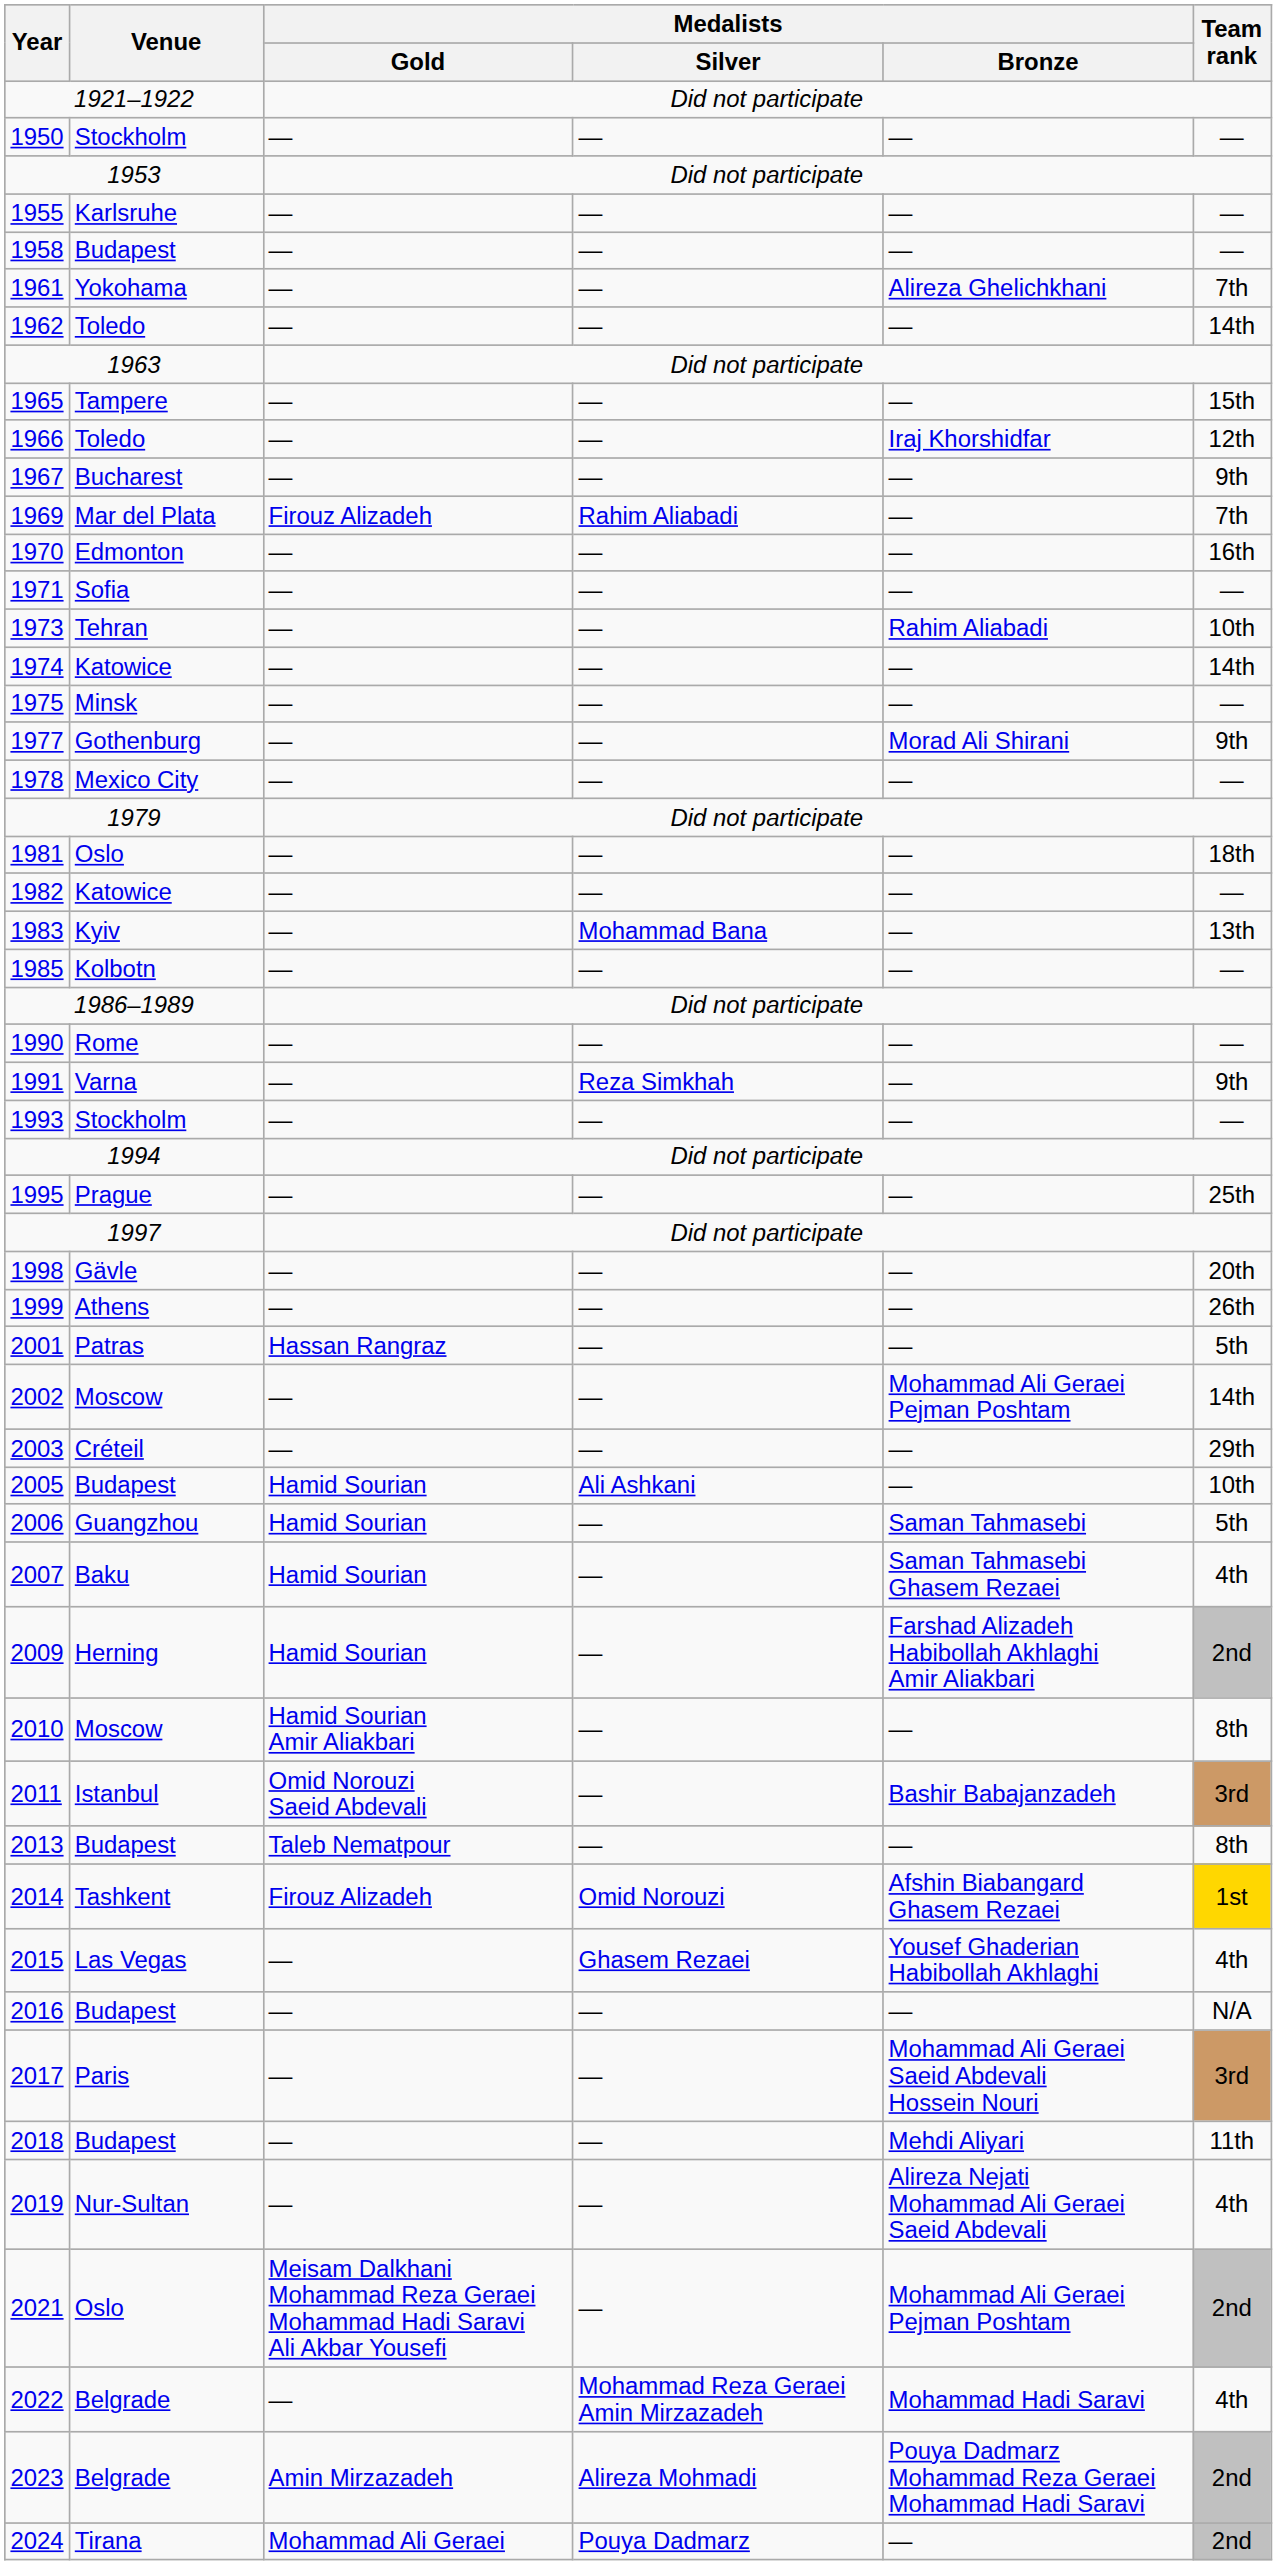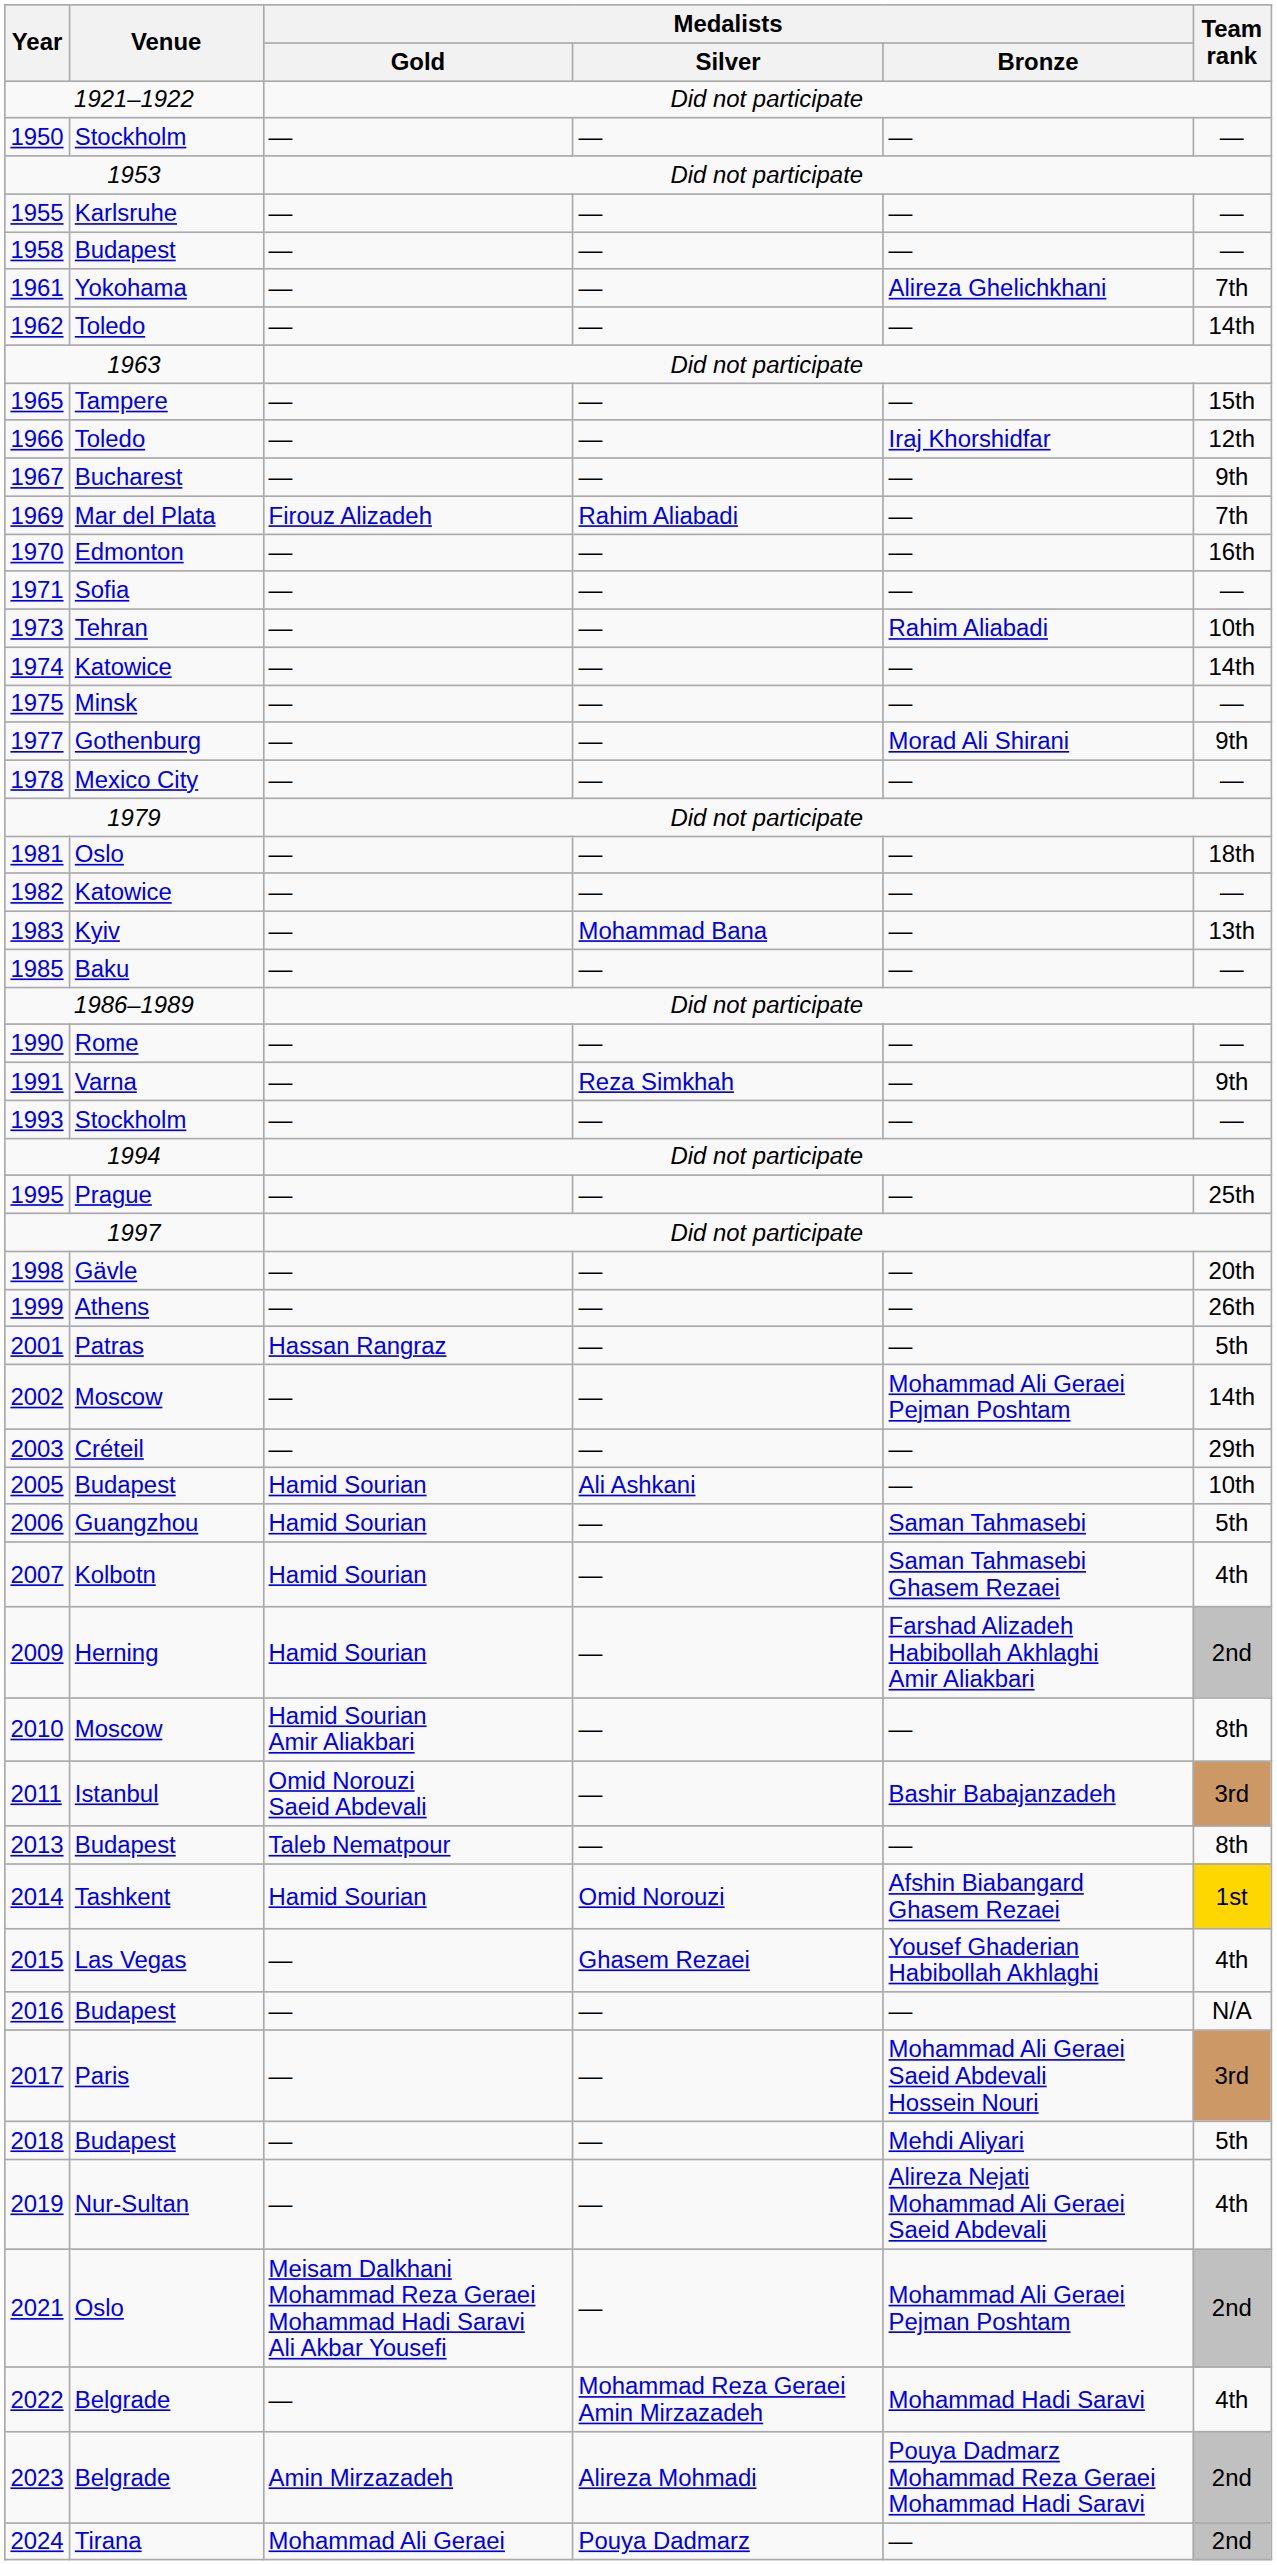 <table class="wikitable" style="text-align:left; font-size:90%">
 <tr>
 <th rowspan=2>Year</th>
 <th width=110 rowspan=2>Venue</th>
 <th colspan=3>Medalists</th>
 <th width=40 rowspan=2>Team rank</th>
 </tr>
 <tr>
 <th width=180 align="center">Gold</th>
 <th width=180 align="center">Silver</th>
 <th width=180 align="center">Bronze</th>
 </tr>
 <tr>
 <td align="center" colspan=2><em>1921–1922</em></td>
 <td align="center" colspan=4><em>Did not participate</em></td>
 </tr>
 <tr>
 <td><a href='#'>1950</a></td>
 <td><a href='#'>Stockholm</a></td>
 <td>—</td>
 <td>—</td>
 <td>—</td>
 <td align="center">—</td>
 </tr>
 <tr>
 <td align="center" colspan=2><em>1953</em></td>
 <td align="center" colspan=4><em>Did not participate</em></td>
 </tr>
 <tr>
 <td><a href='#'>1955</a></td>
 <td><a href='#'>Karlsruhe</a></td>
 <td>—</td>
 <td>—</td>
 <td>—</td>
 <td align="center">—</td>
 </tr>
 <tr>
 <td><a href='#'>1958</a></td>
 <td><a href='#'>Budapest</a></td>
 <td>—</td>
 <td>—</td>
 <td>—</td>
 <td align="center">—</td>
 </tr>
 <tr>
 <td><a href='#'>1961</a></td>
 <td><a href='#'>Yokohama</a></td>
 <td>—</td>
 <td>—</td>
 <td><a href='#'>Alireza Ghelichkhani</a></td>
 <td align="center">7th</td>
 </tr>
 <tr>
 <td><a href='#'>1962</a></td>
 <td><a href='#'>Toledo</a></td>
 <td>—</td>
 <td>—</td>
 <td>—</td>
 <td align="center">14th</td>
 </tr>
 <tr>
 <td align="center" colspan=2><em>1963</em></td>
 <td align="center" colspan=4><em>Did not participate</em></td>
 </tr>
 <tr>
 <td><a href='#'>1965</a></td>
 <td><a href='#'>Tampere</a></td>
 <td>—</td>
 <td>—</td>
 <td>—</td>
 <td align="center">15th</td>
 </tr>
 <tr>
 <td><a href='#'>1966</a></td>
 <td><a href='#'>Toledo</a></td>
 <td>—</td>
 <td>—</td>
 <td><a href='#'>Iraj Khorshidfar</a></td>
 <td align="center">12th</td>
 </tr>
 <tr>
 <td><a href='#'>1967</a></td>
 <td><a href='#'>Bucharest</a></td>
 <td>—</td>
 <td>—</td>
 <td>—</td>
 <td align="center">9th</td>
 </tr>
 <tr>
 <td><a href='#'>1969</a></td>
 <td><a href='#'>Mar del Plata</a></td>
 <td><a href='#'>Firouz Alizadeh</a></td>
 <td><a href='#'>Rahim Aliabadi</a></td>
 <td>—</td>
 <td align="center">7th</td>
 </tr>
 <tr>
 <td><a href='#'>1970</a></td>
 <td><a href='#'>Edmonton</a></td>
 <td>—</td>
 <td>—</td>
 <td>—</td>
 <td align="center">16th</td>
 </tr>
 <tr>
 <td><a href='#'>1971</a></td>
 <td><a href='#'>Sofia</a></td>
 <td>—</td>
 <td>—</td>
 <td>—</td>
 <td align="center">—</td>
 </tr>
 <tr>
 <td><a href='#'>1973</a></td>
 <td><a href='#'>Tehran</a></td>
 <td>—</td>
 <td>—</td>
 <td><a href='#'>Rahim Aliabadi</a></td>
 <td align="center">10th</td>
 </tr>
 <tr>
 <td><a href='#'>1974</a></td>
 <td><a href='#'>Katowice</a></td>
 <td>—</td>
 <td>—</td>
 <td>—</td>
 <td align="center">14th</td>
 </tr>
 <tr>
 <td><a href='#'>1975</a></td>
 <td><a href='#'>Minsk</a></td>
 <td>—</td>
 <td>—</td>
 <td>—</td>
 <td align="center">—</td>
 </tr>
 <tr>
 <td><a href='#'>1977</a></td>
 <td><a href='#'>Gothenburg</a></td>
 <td>—</td>
 <td>—</td>
 <td><a href='#'>Morad Ali Shirani</a></td>
 <td align="center">9th</td>
 </tr>
 <tr>
 <td><a href='#'>1978</a></td>
 <td><a href='#'>Mexico City</a></td>
 <td>—</td>
 <td>—</td>
 <td>—</td>
 <td align="center">—</td>
 </tr>
 <tr>
 <td align="center" colspan=2><em>1979</em></td>
 <td align="center" colspan=4><em>Did not participate</em></td>
 </tr>
 <tr>
 <td><a href='#'>1981</a></td>
 <td><a href='#'>Oslo</a></td>
 <td>—</td>
 <td>—</td>
 <td>—</td>
 <td align="center">18th</td>
 </tr>
 <tr>
 <td><a href='#'>1982</a></td>
 <td><a href='#'>Katowice</a></td>
 <td>—</td>
 <td>—</td>
 <td>—</td>
 <td align="center">—</td>
 </tr>
 <tr>
 <td><a href='#'>1983</a></td>
 <td><a href='#'>Kyiv</a></td>
 <td>—</td>
 <td><a href='#'>Mohammad Bana</a></td>
 <td>—</td>
 <td align="center">13th</td>
 </tr>
 <tr>
 <td><a href='#'>1985</a></td>
-<td><a href='#'>Kolbotn</a></td>
+<td><a href='#'>Baku</a></td>
 <td>—</td>
 <td>—</td>
 <td>—</td>
 <td align="center">—</td>
 </tr>
 <tr>
 <td align="center" colspan=2><em>1986–1989</em></td>
 <td align="center" colspan=4><em>Did not participate</em></td>
 </tr>
 <tr>
 <td><a href='#'>1990</a></td>
 <td><a href='#'>Rome</a></td>
 <td>—</td>
 <td>—</td>
 <td>—</td>
 <td align="center">—</td>
 </tr>
 <tr>
 <td><a href='#'>1991</a></td>
 <td><a href='#'>Varna</a></td>
 <td>—</td>
 <td><a href='#'>Reza Simkhah</a></td>
 <td>—</td>
 <td align="center">9th</td>
 </tr>
 <tr>
 <td><a href='#'>1993</a></td>
 <td><a href='#'>Stockholm</a></td>
 <td>—</td>
 <td>—</td>
 <td>—</td>
 <td align="center">—</td>
 </tr>
 <tr>
 <td align="center" colspan=2><em>1994</em></td>
 <td align="center" colspan=4><em>Did not participate</em></td>
 </tr>
 <tr>
 <td><a href='#'>1995</a></td>
 <td><a href='#'>Prague</a></td>
 <td>—</td>
 <td>—</td>
 <td>—</td>
 <td align="center">25th</td>
 </tr>
 <tr>
 <td align="center" colspan=2><em>1997</em></td>
 <td align="center" colspan=4><em>Did not participate</em></td>
 </tr>
 <tr>
 <td><a href='#'>1998</a></td>
 <td><a href='#'>Gävle</a></td>
 <td>—</td>
 <td>—</td>
 <td>—</td>
 <td align="center">20th</td>
 </tr>
 <tr>
 <td><a href='#'>1999</a></td>
 <td><a href='#'>Athens</a></td>
 <td>—</td>
 <td>—</td>
 <td>—</td>
 <td align="center">26th</td>
 </tr>
 <tr>
 <td><a href='#'>2001</a></td>
 <td><a href='#'>Patras</a></td>
 <td><a href='#'>Hassan Rangraz</a></td>
 <td>—</td>
 <td>—</td>
 <td align="center">5th</td>
 </tr>
 <tr>
 <td><a href='#'>2002</a></td>
 <td><a href='#'>Moscow</a></td>
 <td>—</td>
 <td>—</td>
 <td><a href='#'>Mohammad Ali Geraei</a><br><a href='#'>Pejman Poshtam</a></td>
 <td align="center">14th</td>
 </tr>
 <tr>
 <td><a href='#'>2003</a></td>
 <td><a href='#'>Créteil</a></td>
 <td>—</td>
 <td>—</td>
 <td>—</td>
 <td align="center">29th</td>
 </tr>
 <tr>
 <td><a href='#'>2005</a></td>
 <td><a href='#'>Budapest</a></td>
 <td><a href='#'>Hamid Sourian</a></td>
 <td><a href='#'>Ali Ashkani</a></td>
 <td>—</td>
 <td align="center">10th</td>
 </tr>
 <tr>
 <td><a href='#'>2006</a></td>
 <td><a href='#'>Guangzhou</a></td>
 <td><a href='#'>Hamid Sourian</a></td>
 <td>—</td>
 <td><a href='#'>Saman Tahmasebi</a></td>
 <td align="center">5th</td>
 </tr>
 <tr>
 <td><a href='#'>2007</a></td>
-<td><a href='#'>Baku</a></td>
+<td><a href='#'>Kolbotn</a></td>
 <td><a href='#'>Hamid Sourian</a></td>
 <td>—</td>
 <td><a href='#'>Saman Tahmasebi</a><br><a href='#'>Ghasem Rezaei</a></td>
 <td align="center">4th</td>
 </tr>
 <tr>
 <td><a href='#'>2009</a></td>
 <td><a href='#'>Herning</a></td>
 <td><a href='#'>Hamid Sourian</a></td>
 <td>—</td>
 <td><a href='#'>Farshad Alizadeh</a><br><a href='#'>Habibollah Akhlaghi</a><br><a href='#'>Amir Aliakbari</a></td>
 <td align="center" bgcolor=silver>2nd</td>
 </tr>
 <tr>
 <td><a href='#'>2010</a></td>
 <td><a href='#'>Moscow</a></td>
 <td><a href='#'>Hamid Sourian</a><br><a href='#'>Amir Aliakbari</a></td>
 <td>—</td>
 <td>—</td>
 <td align="center">8th</td>
 </tr>
 <tr>
 <td><a href='#'>2011</a></td>
 <td><a href='#'>Istanbul</a></td>
 <td><a href='#'>Omid Norouzi</a><br><a href='#'>Saeid Abdevali</a></td>
 <td>—</td>
 <td><a href='#'>Bashir Babajanzadeh</a></td>
 <td align="center" bgcolor=cc9966>3rd</td>
 </tr>
 <tr>
 <td><a href='#'>2013</a></td>
 <td><a href='#'>Budapest</a></td>
 <td><a href='#'>Taleb Nematpour</a></td>
 <td>—</td>
 <td>—</td>
 <td align="center">8th</td>
 </tr>
 <tr>
 <td><a href='#'>2014</a></td>
 <td><a href='#'>Tashkent</a></td>
-<td><a href='#'>Firouz Alizadeh</a></td>
+<td><a href='#'>Hamid Sourian</a></td>
 <td><a href='#'>Omid Norouzi</a></td>
 <td><a href='#'>Afshin Biabangard</a><br><a href='#'>Ghasem Rezaei</a></td>
 <td align="center" bgcolor=gold>1st</td>
 </tr>
 <tr>
 <td><a href='#'>2015</a></td>
 <td><a href='#'>Las Vegas</a></td>
 <td>—</td>
 <td><a href='#'>Ghasem Rezaei</a></td>
 <td><a href='#'>Yousef Ghaderian</a><br><a href='#'>Habibollah Akhlaghi</a></td>
 <td align="center">4th</td>
 </tr>
 <tr>
 <td><a href='#'>2016</a></td>
 <td><a href='#'>Budapest</a></td>
 <td>—</td>
 <td>—</td>
 <td>—</td>
 <td align="center">N/A</td>
 </tr>
 <tr>
 <td><a href='#'>2017</a></td>
 <td><a href='#'>Paris</a></td>
 <td>—</td>
 <td>—</td>
 <td><a href='#'>Mohammad Ali Geraei</a><br><a href='#'>Saeid Abdevali</a><br><a href='#'>Hossein Nouri</a></td>
 <td align="center" bgcolor=cc9966>3rd</td>
 </tr>
 <tr>
 <td><a href='#'>2018</a></td>
 <td><a href='#'>Budapest</a></td>
 <td>—</td>
 <td>—</td>
 <td><a href='#'>Mehdi Aliyari</a></td>
-<td align="center">11th</td>
+<td align="center">5th</td>
 </tr>
 <tr>
 <td><a href='#'>2019</a></td>
 <td><a href='#'>Nur-Sultan</a></td>
 <td>—</td>
 <td>—</td>
 <td><a href='#'>Alireza Nejati</a><br><a href='#'>Mohammad Ali Geraei</a><br><a href='#'>Saeid Abdevali</a></td>
 <td align="center">4th</td>
 </tr>
 <tr>
 <td><a href='#'>2021</a></td>
 <td><a href='#'>Oslo</a></td>
 <td><a href='#'>Meisam Dalkhani</a><br><a href='#'>Mohammad Reza Geraei</a><br><a href='#'>Mohammad Hadi Saravi</a><br><a href='#'>Ali Akbar Yousefi</a></td>
 <td>—</td>
 <td><a href='#'>Mohammad Ali Geraei</a><br><a href='#'>Pejman Poshtam</a></td>
 <td align="center" bgcolor=silver>2nd</td>
 </tr>
 <tr>
 <td><a href='#'>2022</a></td>
 <td><a href='#'>Belgrade</a></td>
 <td>—</td>
 <td><a href='#'>Mohammad Reza Geraei</a><br><a href='#'>Amin Mirzazadeh</a></td>
 <td><a href='#'>Mohammad Hadi Saravi</a></td>
 <td align="center">4th</td>
 </tr>
 <tr>
 <td><a href='#'>2023</a></td>
 <td><a href='#'>Belgrade</a></td>
 <td><a href='#'>Amin Mirzazadeh</a></td>
 <td><a href='#'>Alireza Mohmadi</a></td>
 <td><a href='#'>Pouya Dadmarz</a><br><a href='#'>Mohammad Reza Geraei</a><br><a href='#'>Mohammad Hadi Saravi</a></td>
 <td align="center" bgcolor=silver>2nd</td>
 </tr>
 <tr>
 <td><a href='#'>2024</a></td>
 <td><a href='#'>Tirana</a></td>
 <td><a href='#'>Mohammad Ali Geraei</a></td>
 <td><a href='#'>Pouya Dadmarz</a></td>
 <td>—</td>
 <td align="center" bgcolor=silver>2nd</td>
 </tr>
 </table>
